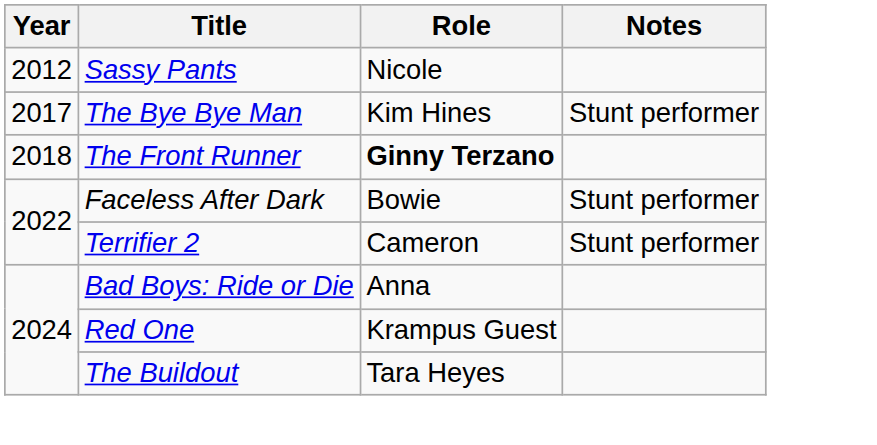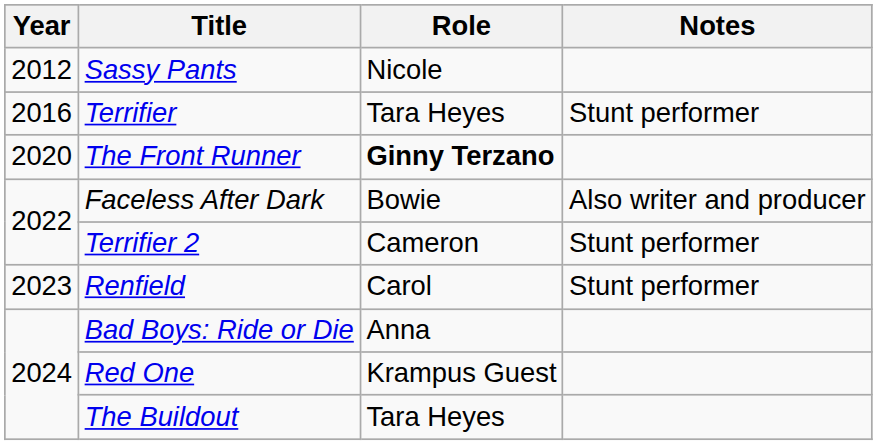 <table class="wikitable">
 <tr>
 <th>Year</th>
 <th>Title</th>
 <th>Role</th>
 <th>Notes</th>
 </tr>
 <tr>
 <td>2012</td>
 <td><em><a href='#'>Sassy Pants</a></em></td>
 <td>Nicole</td>
 <td></td>
 </tr>
 <tr>
-<td>2017</td>
-<td><em><a href='#'>The Bye Bye Man</a></em></td>
-<td>Kim Hines</td>
+<td>2016</td>
+<td><em><a href='#'>Terrifier</a></em></td>
+<td>Tara Heyes</td>
 <td>Stunt performer</td>
 </tr>
 <tr>
-<td>2018</td>
+<td>2020</td>
 <td><a href='#'><em>The Front Runner</em></a></td>
 <td><strong>Ginny Terzano</strong></td>
 <td></td>
 </tr>
 <tr>
 <td rowspan="2">2022</td>
 <td><em>Faceless After Dark</em></td>
 <td>Bowie</td>
-<td>Stunt performer</td>
+<td>Also writer and producer</td>
 </tr>
 <tr>
 <td><em><a href='#'>Terrifier 2</a></em></td>
 <td>Cameron</td>
+<td>Stunt performer</td>
+</tr>
+<tr>
+<td>2023</td>
+<td><em><a href='#'>Renfield</a></em></td>
+<td>Carol</td>
 <td>Stunt performer</td>
 </tr>
 <tr>
 <td rowspan="3">2024</td>
 <td><em><a href='#'>Bad Boys: Ride or Die</a></em></td>
 <td>Anna</td>
 <td></td>
 </tr>
 <tr>
 <td><em><a href='#'>Red One</a></em></td>
 <td>Krampus Guest</td>
 <td></td>
 </tr>
 <tr>
 <td><em><a href='#'>The Buildout</a></em></td>
 <td>Tara Heyes</td>
 <td></td>
 </tr>
 </table>
